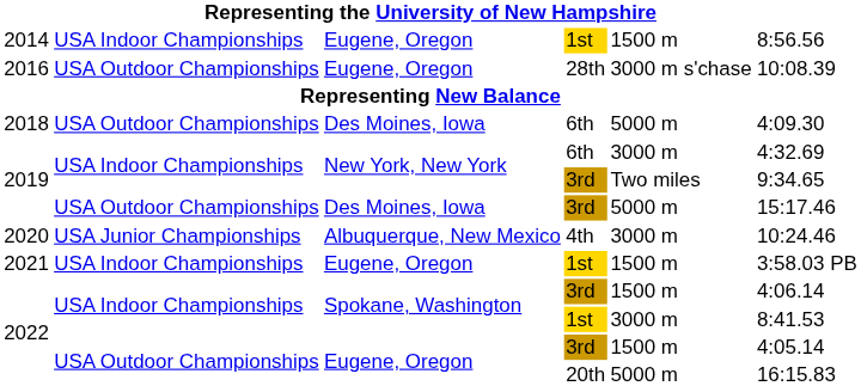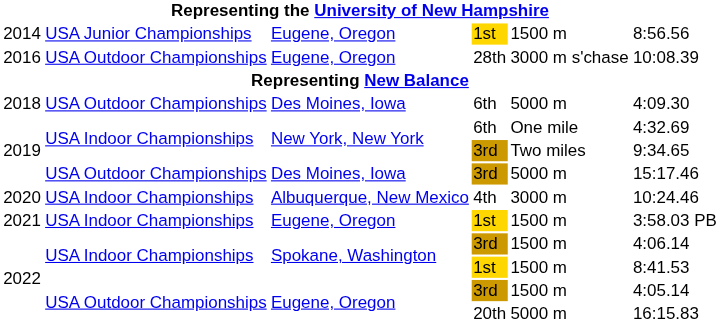 <table>
 <tr>
 <th colspan=7>Representing the <a href='#'>University of New Hampshire</a></th>
 </tr>
 <tr>
 <td>2014</td>
-<td><a href='#'>USA Indoor Championships</a></td>
+<td><a href='#'>USA Junior Championships</a></td>
 <td><a href='#'>Eugene, Oregon</a></td>
 <td bgcolor=gold>1st</td>
 <td>1500 m</td>
 <td>8:56.56</td>
 </tr>
 <tr>
 <td>2016</td>
 <td><a href='#'>USA Outdoor Championships</a></td>
 <td><a href='#'>Eugene, Oregon</a></td>
 <td>28th</td>
 <td>3000 m s'chase</td>
 <td>10:08.39</td>
 </tr>
 <tr>
 <th colspan=7>Representing <a href='#'>New Balance</a></th>
 </tr>
 <tr>
 <td>2018</td>
 <td><a href='#'>USA Outdoor Championships</a></td>
 <td><a href='#'>Des Moines, Iowa</a></td>
 <td>6th</td>
 <td>5000 m</td>
 <td>4:09.30</td>
 </tr>
 <tr>
 <td rowspan=3>2019</td>
 <td rowspan=2><a href='#'>USA Indoor Championships</a></td>
 <td rowspan=2><a href='#'>New York, New York</a></td>
 <td>6th</td>
-<td>3000 m</td>
+<td>One mile</td>
 <td>4:32.69</td>
 </tr>
 <tr>
 <td bgcolor=cc9900>3rd</td>
 <td>Two miles</td>
 <td>9:34.65</td>
 </tr>
 <tr>
 <td><a href='#'>USA Outdoor Championships</a></td>
 <td><a href='#'>Des Moines, Iowa</a></td>
 <td bgcolor=cc9900>3rd</td>
 <td>5000 m</td>
 <td>15:17.46</td>
 </tr>
 <tr>
 <td>2020</td>
-<td><a href='#'>USA Junior Championships</a></td>
+<td><a href='#'>USA Indoor Championships</a></td>
 <td><a href='#'>Albuquerque, New Mexico</a></td>
 <td>4th</td>
 <td>3000 m</td>
 <td>10:24.46</td>
 </tr>
 <tr>
 <td>2021</td>
 <td><a href='#'>USA Indoor Championships</a></td>
 <td><a href='#'>Eugene, Oregon</a></td>
 <td bgcolor=gold>1st</td>
 <td>1500 m</td>
 <td>3:58.03 PB</td>
 </tr>
 <tr>
 <td rowspan=4>2022</td>
 <td rowspan=2><a href='#'>USA Indoor Championships</a></td>
 <td rowspan=2><a href='#'>Spokane, Washington</a></td>
 <td bgcolor=cc9900>3rd</td>
 <td>1500 m</td>
 <td>4:06.14</td>
 </tr>
 <tr>
 <td bgcolor=gold>1st</td>
-<td>3000 m</td>
+<td>1500 m</td>
 <td>8:41.53</td>
 </tr>
 <tr>
 <td rowspan=2><a href='#'>USA Outdoor Championships</a></td>
 <td rowspan=2><a href='#'>Eugene, Oregon</a></td>
 <td bgcolor=cc9900>3rd</td>
 <td>1500 m</td>
 <td>4:05.14</td>
 </tr>
 <tr>
 <td>20th</td>
 <td>5000 m</td>
 <td>16:15.83</td>
 </tr>
 </table>
